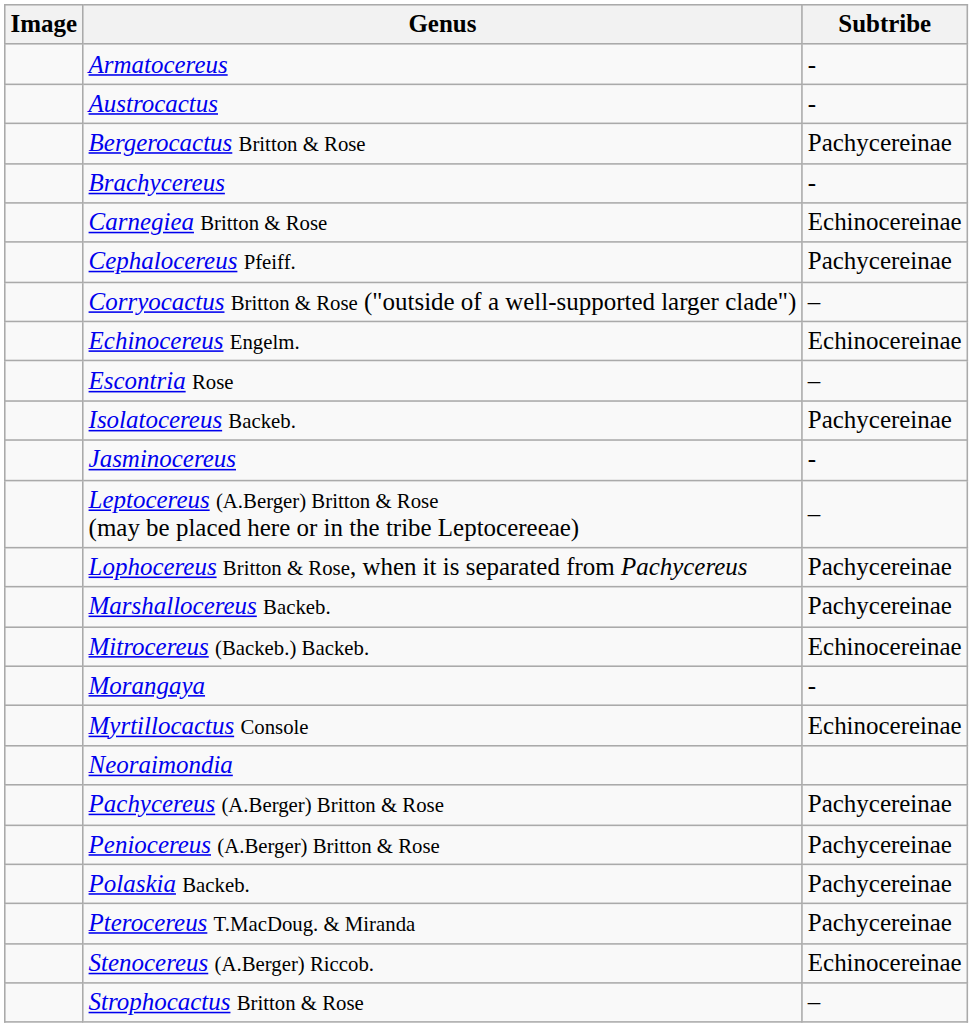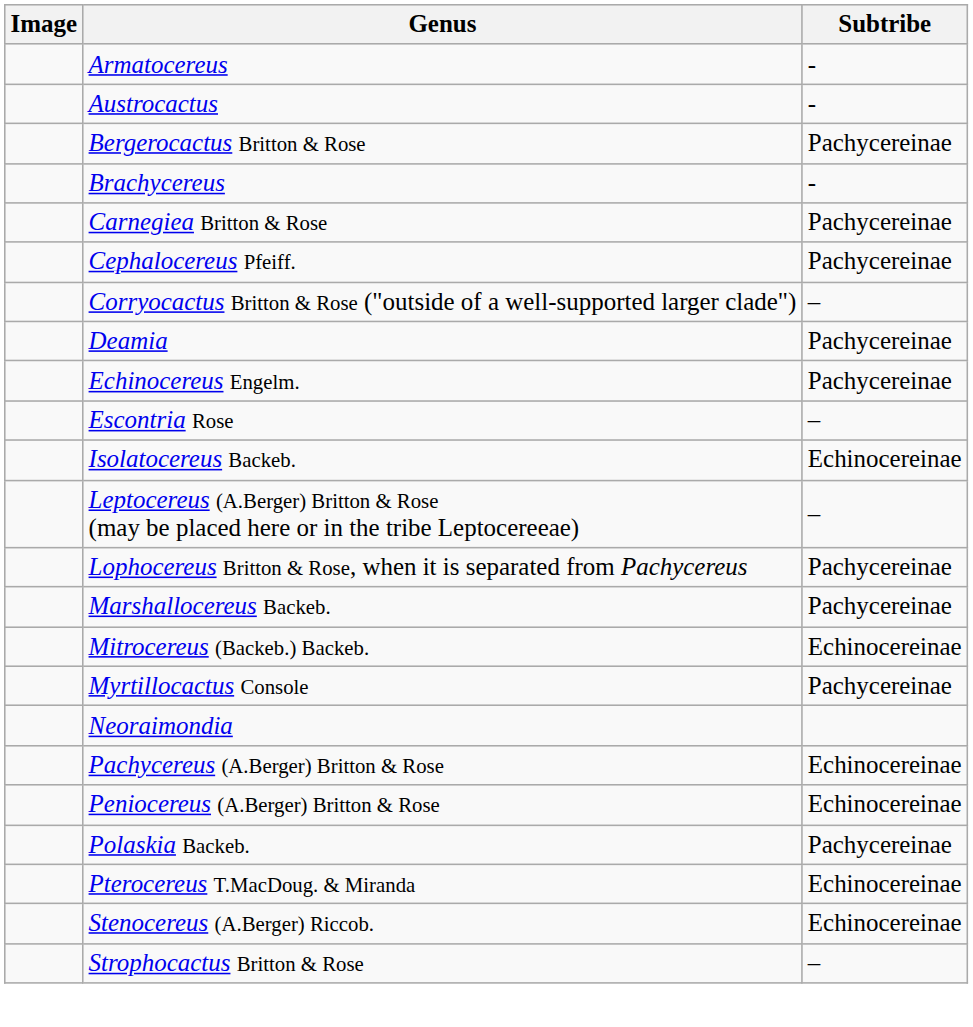 <table class="wikitable">
 <tr>
 <th>Image</th>
 <th>Genus</th>
 <th>Subtribe</th>
 </tr>
 <tr>
 <td></td>
 <td><em><a href='#'>Armatocereus</a></em> </td>
 <td>-</td>
 </tr>
 <tr>
 <td></td>
 <td><em><a href='#'>Austrocactus</a></em> </td>
 <td>-</td>
 </tr>
 <tr>
 <td></td>
 <td><em><a href='#'>Bergerocactus</a></em> <small>Britton & Rose</small></td>
 <td>Pachycereinae</td>
 </tr>
 <tr>
 <td></td>
 <td><em><a href='#'>Brachycereus</a></em> </td>
 <td>-</td>
 </tr>
 <tr>
 <td></td>
 <td><em><a href='#'>Carnegiea</a></em> <small>Britton & Rose</small></td>
-<td>Echinocereinae</td>
+<td>Pachycereinae</td>
 </tr>
 <tr>
 <td></td>
 <td><em><a href='#'>Cephalocereus</a></em> <small>Pfeiff.</small></td>
 <td>Pachycereinae</td>
 </tr>
 <tr>
 <td></td>
 <td><em><a href='#'>Corryocactus</a></em> <small>Britton & Rose</small> ("outside of a well-supported larger clade")</td>
 <td>–</td>
 </tr>
 <tr>
 <td></td>
+<td><em><a href='#'>Deamia</a></em> </td>
+<td>Pachycereinae</td>
+</tr>
+<tr>
+<td></td>
 <td><em><a href='#'>Echinocereus</a></em> <small>Engelm.</small></td>
-<td>Echinocereinae</td>
+<td>Pachycereinae</td>
 </tr>
 <tr>
 <td></td>
 <td><em><a href='#'>Escontria</a></em> <small>Rose</small></td>
 <td>–</td>
 </tr>
 <tr>
 <td></td>
 <td><em><a href='#'>Isolatocereus</a></em> <small>Backeb.</small></td>
-<td>Pachycereinae</td>
-</tr>
-<tr>
-<td></td>
-<td><em><a href='#'>Jasminocereus</a></em> </td>
-<td>-</td>
+<td>Echinocereinae</td>
 </tr>
 <tr>
 <td></td>
 <td><em><a href='#'>Leptocereus</a></em> <small>(A.Berger) Britton & Rose</small><br>(may be placed here or in the tribe Leptocereeae)</td>
 <td>–</td>
 </tr>
 <tr>
 <td></td>
 <td><em><a href='#'>Lophocereus</a></em> <small>Britton & Rose</small>, when it is separated from <em>Pachycereus</em></td>
 <td>Pachycereinae</td>
 </tr>
 <tr>
 <td></td>
 <td><em><a href='#'>Marshallocereus</a></em> <small>Backeb.</small></td>
 <td>Pachycereinae</td>
 </tr>
 <tr>
 <td></td>
 <td><em><a href='#'>Mitrocereus</a></em> <small>(Backeb.) Backeb.</small></td>
 <td>Echinocereinae</td>
 </tr>
 <tr>
 <td></td>
-<td><em><a href='#'>Morangaya</a></em> </td>
-<td>-</td>
-</tr>
-<tr>
-<td></td>
 <td><em><a href='#'>Myrtillocactus</a></em> <small>Console</small></td>
-<td>Echinocereinae</td>
+<td>Pachycereinae</td>
 </tr>
 <tr>
 <td></td>
 <td><em><a href='#'>Neoraimondia</a></em> </td>
 <td></td>
 </tr>
 <tr>
 <td></td>
 <td><em><a href='#'>Pachycereus</a></em> <small>(A.Berger) Britton & Rose</small></td>
-<td>Pachycereinae</td>
+<td>Echinocereinae</td>
 </tr>
 <tr>
 <td></td>
 <td><em><a href='#'>Peniocereus</a></em> <small>(A.Berger) Britton & Rose</small></td>
-<td>Pachycereinae</td>
+<td>Echinocereinae</td>
 </tr>
 <tr>
 <td></td>
 <td><em><a href='#'>Polaskia</a></em> <small>Backeb.</small></td>
 <td>Pachycereinae</td>
 </tr>
 <tr>
 <td></td>
 <td><em><a href='#'>Pterocereus</a></em> <small>T.MacDoug. & Miranda</small></td>
-<td>Pachycereinae</td>
+<td>Echinocereinae</td>
 </tr>
 <tr>
 <td></td>
 <td><em><a href='#'>Stenocereus</a></em> <small>(A.Berger) Riccob.</small></td>
 <td>Echinocereinae</td>
 </tr>
 <tr>
 <td></td>
 <td><em><a href='#'>Strophocactus</a></em> <small>Britton & Rose</small></td>
 <td>–</td>
 </tr>
 </table>
